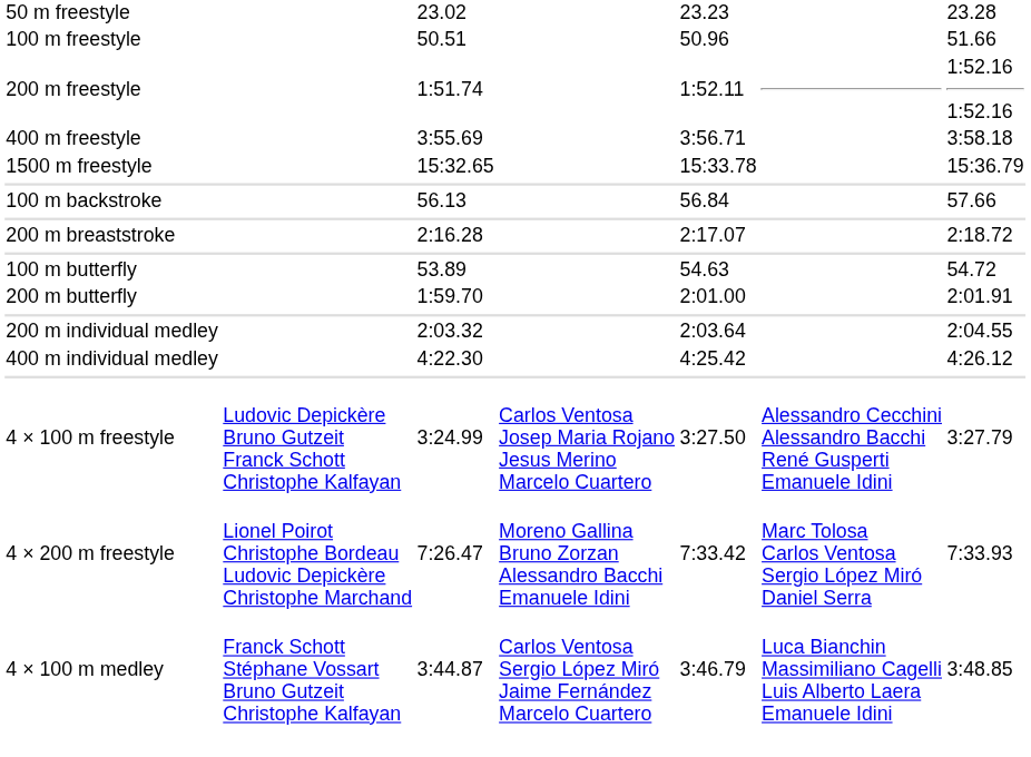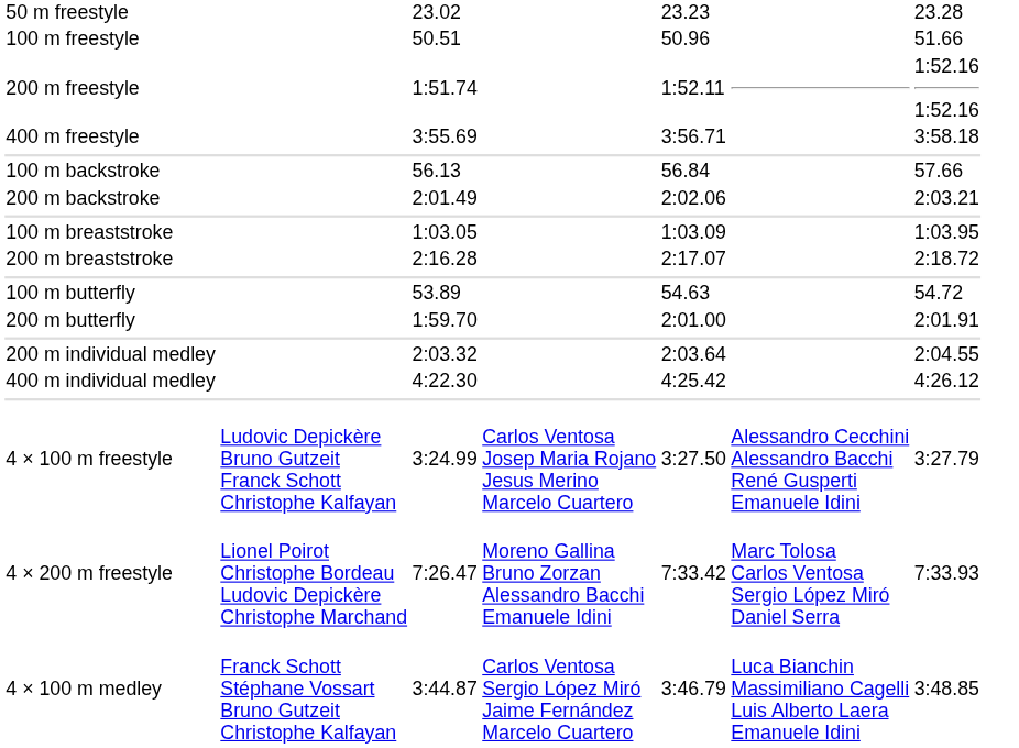 <table>
 <tr>
 <td>50 m freestyle</td>
 <td></td>
 <td>23.02</td>
 <td></td>
 <td>23.23</td>
 <td></td>
 <td>23.28</td>
 </tr>
 <tr>
 <td>100 m freestyle</td>
 <td></td>
 <td>50.51</td>
 <td></td>
 <td>50.96</td>
 <td></td>
 <td>51.66</td>
 </tr>
 <tr>
 <td>200 m freestyle</td>
 <td></td>
 <td>1:51.74</td>
 <td></td>
 <td>1:52.11</td>
 <td><hr></td>
 <td>1:52.16<hr>1:52.16</td>
 </tr>
 <tr>
 <td>400 m freestyle</td>
 <td></td>
 <td>3:55.69</td>
 <td></td>
 <td>3:56.71</td>
 <td></td>
 <td>3:58.18</td>
 </tr>
 <tr>
-<td>1500 m freestyle</td>
-<td></td>
-<td>15:32.65</td>
-<td></td>
-<td>15:33.78</td>
-<td></td>
-<td>15:36.79</td>
-</tr>
-<tr>
 </tr>
 <tr bgcolor=#ddd>
 <td colspan=7></td>
 </tr>
 <tr>
 <td>100 m backstroke</td>
 <td></td>
 <td>56.13</td>
 <td></td>
 <td>56.84</td>
 <td></td>
 <td>57.66</td>
 </tr>
 <tr>
+<td>200 m backstroke</td>
+<td></td>
+<td>2:01.49</td>
+<td></td>
+<td>2:02.06</td>
+<td></td>
+<td>2:03.21</td>
+</tr>
+<tr>
 </tr>
 <tr bgcolor=#ddd>
 <td colspan=7></td>
+</tr>
+<tr>
+<td>100 m breaststroke</td>
+<td></td>
+<td>1:03.05</td>
+<td></td>
+<td>1:03.09</td>
+<td></td>
+<td>1:03.95</td>
 </tr>
 <tr>
 <td>200 m breaststroke</td>
 <td></td>
 <td>2:16.28</td>
 <td></td>
 <td>2:17.07</td>
 <td></td>
 <td>2:18.72</td>
 </tr>
 <tr>
 </tr>
 <tr bgcolor=#ddd>
 <td colspan=7></td>
 </tr>
 <tr>
 <td>100 m butterfly</td>
 <td></td>
 <td>53.89</td>
 <td></td>
 <td>54.63</td>
 <td></td>
 <td>54.72</td>
 </tr>
 <tr>
 <td>200 m butterfly</td>
 <td></td>
 <td>1:59.70</td>
 <td></td>
 <td>2:01.00</td>
 <td></td>
 <td>2:01.91</td>
 </tr>
 <tr>
 </tr>
 <tr bgcolor=#ddd>
 <td colspan=7></td>
 </tr>
 <tr>
 <td>200 m individual medley</td>
 <td></td>
 <td>2:03.32</td>
 <td></td>
 <td>2:03.64</td>
 <td></td>
 <td>2:04.55</td>
 </tr>
 <tr>
 <td>400 m individual medley</td>
 <td></td>
 <td>4:22.30</td>
 <td></td>
 <td>4:25.42</td>
 <td></td>
 <td>4:26.12</td>
 </tr>
 <tr>
 </tr>
 <tr bgcolor=#ddd>
 <td colspan=7></td>
 </tr>
 <tr>
 <td>4 × 100 m freestyle</td>
 <td><br><a href='#'>Ludovic Depickère</a><br><a href='#'>Bruno Gutzeit</a><br><a href='#'>Franck Schott</a><br><a href='#'>Christophe Kalfayan</a></td>
 <td>3:24.99</td>
 <td><br><a href='#'>Carlos Ventosa</a><br><a href='#'>Josep Maria Rojano</a><br><a href='#'>Jesus Merino</a><br><a href='#'>Marcelo Cuartero</a></td>
 <td>3:27.50</td>
 <td><br><a href='#'>Alessandro Cecchini</a><br><a href='#'>Alessandro Bacchi</a><br><a href='#'>René Gusperti</a><br><a href='#'>Emanuele Idini</a></td>
 <td>3:27.79</td>
 </tr>
 <tr>
 <td>4 × 200 m freestyle</td>
 <td><br><a href='#'>Lionel Poirot</a><br><a href='#'>Christophe Bordeau</a><br><a href='#'>Ludovic Depickère</a><br><a href='#'>Christophe Marchand</a></td>
 <td>7:26.47</td>
 <td><br><a href='#'>Moreno Gallina</a><br><a href='#'>Bruno Zorzan</a><br><a href='#'>Alessandro Bacchi</a><br><a href='#'>Emanuele Idini</a></td>
 <td>7:33.42</td>
 <td><br><a href='#'>Marc Tolosa</a><br><a href='#'>Carlos Ventosa</a><br><a href='#'>Sergio López Miró</a><br><a href='#'>Daniel Serra</a></td>
 <td>7:33.93</td>
 </tr>
 <tr>
 <td>4 × 100 m medley</td>
 <td><br><a href='#'>Franck Schott</a><br><a href='#'>Stéphane Vossart</a><br><a href='#'>Bruno Gutzeit</a><br><a href='#'>Christophe Kalfayan</a></td>
 <td>3:44.87</td>
 <td><br><a href='#'>Carlos Ventosa</a><br><a href='#'>Sergio López Miró</a><br><a href='#'>Jaime Fernández</a><br><a href='#'>Marcelo Cuartero</a></td>
 <td>3:46.79</td>
 <td><br><a href='#'>Luca Bianchin</a><br><a href='#'>Massimiliano Cagelli</a><br><a href='#'>Luis Alberto Laera</a><br><a href='#'>Emanuele Idini</a></td>
 <td>3:48.85</td>
 </tr>
 </table>
